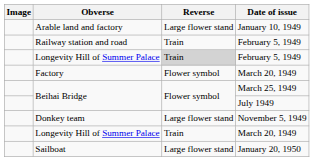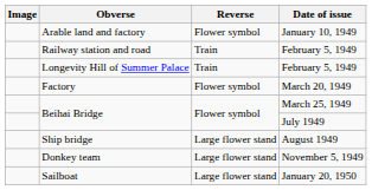 <table class="wikitable" style="font-size:90%">
 <tr>
 <th>Image</th>
 <th>Obverse</th>
 <th>Reverse</th>
 <th>Date of issue</th>
 </tr>
 <tr>
 <td></td>
 <td>Arable land and factory</td>
-<td>Large flower stand</td>
+<td>Flower symbol</td>
 <td>January 10, 1949</td>
 </tr>
 <tr>
 <td></td>
 <td>Railway station and road</td>
 <td>Train</td>
 <td>February 5, 1949</td>
 </tr>
 <tr>
 <td></td>
 <td>Longevity Hill of <a href='#'>Summer Palace</a></td>
-<td style="background: lightgrey;">Train</td>
+<td>Train</td>
 <td>February 5, 1949</td>
 </tr>
 <tr>
 <td></td>
 <td>Factory</td>
 <td>Flower symbol</td>
 <td>March 20, 1949</td>
 </tr>
 <tr>
 <td></td>
 <td rowspan="2">Beihai Bridge</td>
 <td rowspan="2">Flower symbol</td>
 <td>March 25, 1949</td>
 </tr>
 <tr>
 <td></td>
 <td>July 1949</td>
 </tr>
 <tr>
 <td></td>
+<td>Ship bridge</td>
+<td>Large flower stand</td>
+<td>August 1949</td>
+</tr>
+<tr>
+<td></td>
 <td>Donkey team</td>
 <td>Large flower stand</td>
 <td>November 5, 1949</td>
-</tr>
-<tr>
-<td></td>
-<td>Longevity Hill of <a href='#'>Summer Palace</a></td>
-<td>Train</td>
-<td>March 20, 1949</td>
 </tr>
 <tr>
 <td></td>
 <td>Sailboat</td>
 <td>Large flower stand</td>
 <td>January 20, 1950</td>
 </tr>
 </table>
